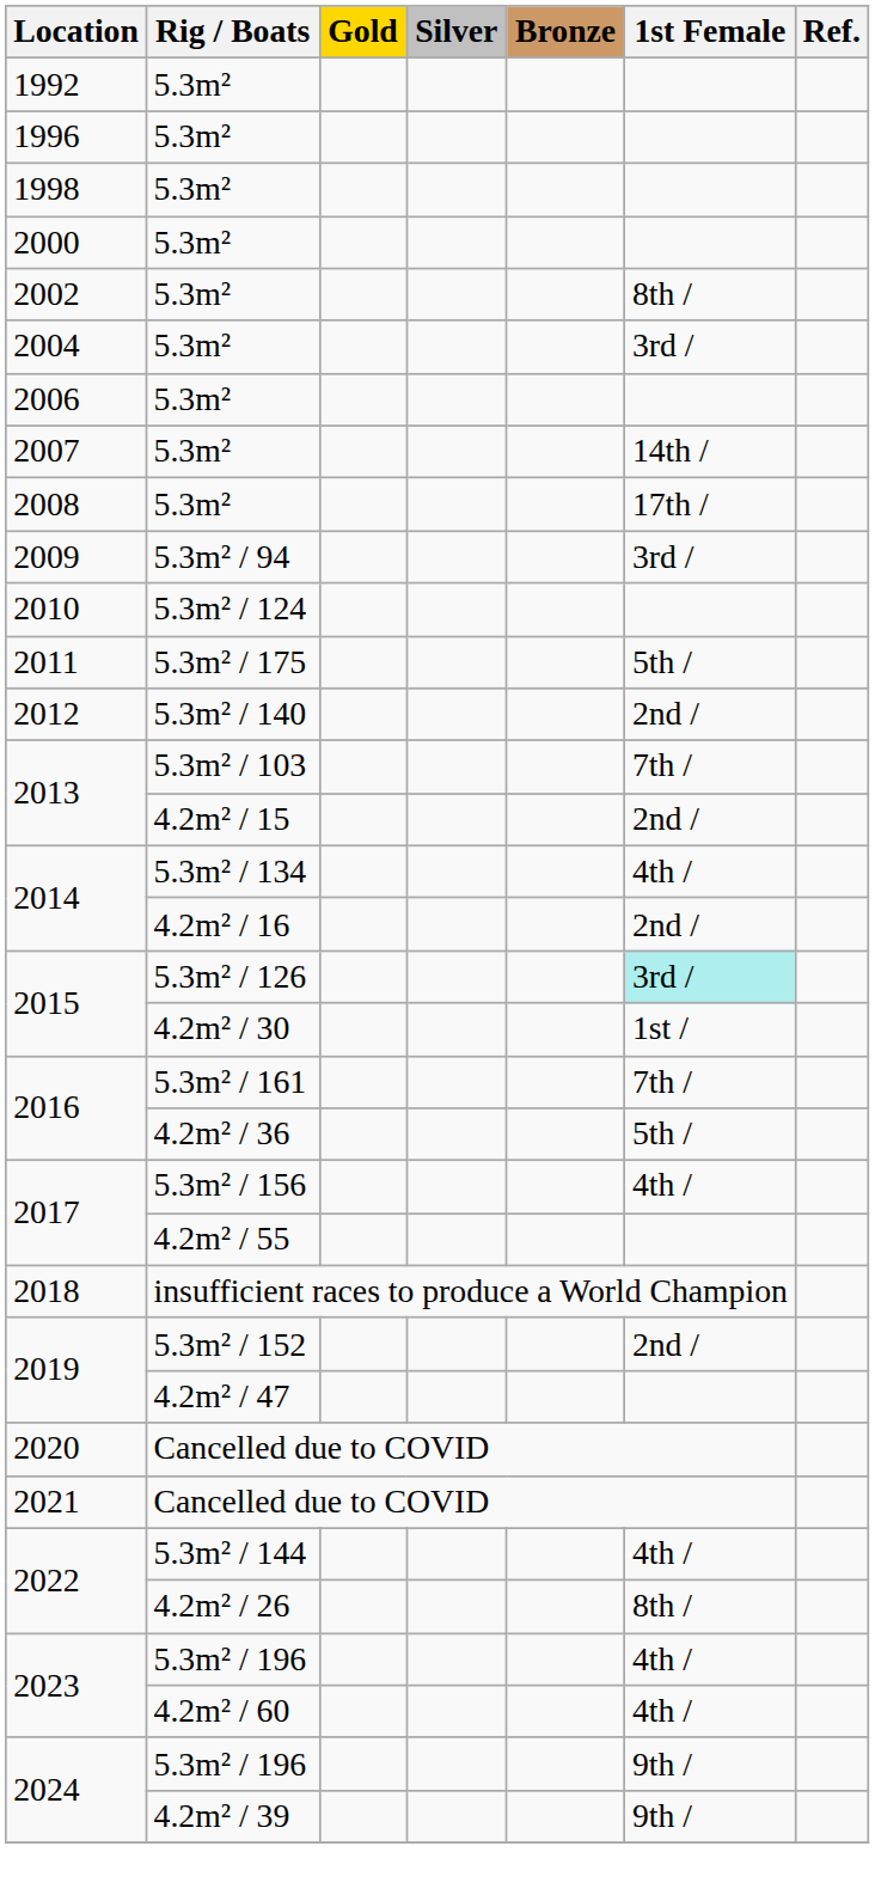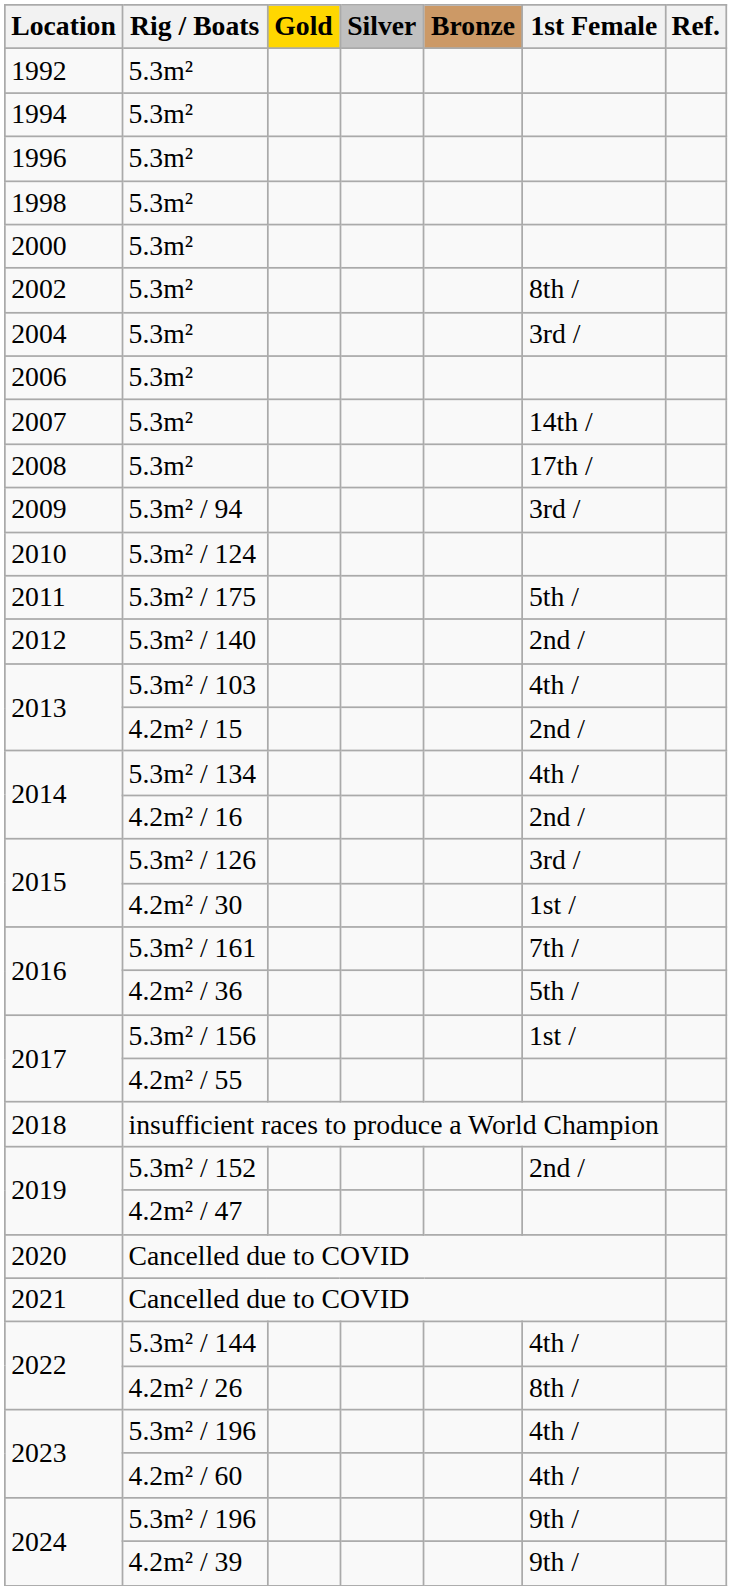 <table class="wikitable">
 <tr>
 <th>Location</th>
 <th>Rig / Boats</th>
 <th style="background:gold; text-align:center;"><strong>Gold</strong></th>
 <th style="background:silver; text-align:center;"><strong>Silver</strong></th>
 <th style="background:#c96; text-align:center;"><strong>Bronze</strong></th>
 <th>1st Female</th>
 <th>Ref.</th>
 </tr>
 <tr>
 <td>1992</td>
+<td>5.3m²</td>
+<td></td>
+<td></td>
+<td></td>
+<td></td>
+<td></td>
+</tr>
+<tr>
+<td>1994</td>
 <td>5.3m²</td>
 <td></td>
 <td></td>
 <td></td>
 <td></td>
 <td></td>
 </tr>
 <tr>
 <td>1996</td>
 <td>5.3m²</td>
 <td></td>
 <td></td>
 <td></td>
 <td></td>
 <td></td>
 </tr>
 <tr>
 <td>1998</td>
 <td>5.3m²</td>
 <td></td>
 <td></td>
 <td></td>
 <td></td>
 <td></td>
 </tr>
 <tr>
 <td>2000</td>
 <td>5.3m²</td>
 <td></td>
 <td></td>
 <td></td>
 <td></td>
 <td></td>
 </tr>
 <tr>
 <td>2002</td>
 <td>5.3m²</td>
 <td></td>
 <td></td>
 <td></td>
 <td>8th / </td>
 <td></td>
 </tr>
 <tr>
 <td>2004</td>
 <td>5.3m²</td>
 <td></td>
 <td></td>
 <td></td>
 <td>3rd / </td>
 <td></td>
 </tr>
 <tr>
 <td>2006</td>
 <td>5.3m²</td>
 <td></td>
 <td></td>
 <td></td>
 <td></td>
 <td></td>
 </tr>
 <tr>
 <td>2007</td>
 <td>5.3m²</td>
 <td></td>
 <td></td>
 <td></td>
 <td>14th / </td>
 <td></td>
 </tr>
 <tr>
 <td>2008</td>
 <td>5.3m²</td>
 <td></td>
 <td></td>
 <td></td>
 <td>17th / </td>
 <td></td>
 </tr>
 <tr>
 <td>2009</td>
 <td>5.3m² / 94</td>
 <td></td>
 <td></td>
 <td></td>
 <td>3rd / </td>
 <td></td>
 </tr>
 <tr>
 <td>2010</td>
 <td>5.3m² / 124</td>
 <td></td>
 <td></td>
 <td></td>
 <td></td>
 <td></td>
 </tr>
 <tr>
 <td>2011</td>
 <td>5.3m² / 175</td>
 <td></td>
 <td></td>
 <td></td>
 <td>5th / </td>
 <td></td>
 </tr>
 <tr>
 <td>2012</td>
 <td>5.3m² / 140</td>
 <td></td>
 <td></td>
 <td></td>
 <td>2nd / </td>
 <td></td>
 </tr>
 <tr>
 <td rowspan=2>2013</td>
 <td>5.3m² / 103</td>
 <td></td>
 <td></td>
 <td></td>
-<td>7th / </td>
+<td>4th / </td>
 <td></td>
 </tr>
 <tr>
 <td>4.2m² / 15</td>
 <td></td>
 <td></td>
 <td></td>
 <td>2nd / </td>
 <td></td>
 </tr>
 <tr>
 <td rowspan=2>2014</td>
 <td>5.3m² / 134</td>
 <td></td>
 <td></td>
 <td></td>
 <td>4th / </td>
 <td></td>
 </tr>
 <tr>
 <td>4.2m² / 16</td>
 <td></td>
 <td></td>
 <td></td>
 <td>2nd / </td>
 <td></td>
 </tr>
 <tr>
 <td rowspan=2>2015</td>
 <td>5.3m² / 126</td>
 <td></td>
 <td></td>
 <td></td>
-<td style="background: paleturquoise;">3rd / </td>
+<td>3rd / </td>
 <td></td>
 </tr>
 <tr>
 <td>4.2m² / 30</td>
 <td></td>
 <td></td>
 <td></td>
 <td>1st / </td>
 <td></td>
 </tr>
 <tr>
 <td rowspan=2>2016</td>
 <td>5.3m² / 161</td>
 <td></td>
 <td></td>
 <td></td>
 <td>7th / </td>
 <td></td>
 </tr>
 <tr>
 <td>4.2m² / 36</td>
 <td></td>
 <td></td>
 <td></td>
 <td>5th / </td>
 <td></td>
 </tr>
 <tr>
 <td rowspan=2>2017</td>
 <td>5.3m² / 156</td>
 <td></td>
 <td></td>
 <td></td>
-<td>4th / </td>
+<td>1st / </td>
 <td></td>
 </tr>
 <tr>
 <td>4.2m² / 55</td>
 <td></td>
 <td></td>
 <td></td>
 <td></td>
 <td></td>
 </tr>
 <tr>
 <td>2018</td>
 <td colspan=5>insufficient races to produce a World Champion</td>
 <td></td>
 </tr>
 <tr>
 <td rowspan=2>2019</td>
 <td>5.3m² / 152</td>
 <td></td>
 <td></td>
 <td></td>
 <td>2nd / </td>
 <td></td>
 </tr>
 <tr>
 <td>4.2m² / 47</td>
 <td></td>
 <td></td>
 <td></td>
 <td></td>
 <td></td>
 </tr>
 <tr>
 <td>2020</td>
 <td colspan=5>Cancelled due to COVID</td>
 <td></td>
 </tr>
 <tr>
 <td>2021</td>
 <td colspan=5>Cancelled due to COVID</td>
 <td></td>
 </tr>
 <tr>
 <td rowspan=2>2022</td>
 <td>5.3m² / 144</td>
 <td></td>
 <td></td>
 <td></td>
 <td>4th / </td>
 <td></td>
 </tr>
 <tr>
 <td>4.2m² / 26</td>
 <td></td>
 <td></td>
 <td></td>
 <td>8th / </td>
 <td></td>
 </tr>
 <tr>
 <td rowspan=2>2023</td>
 <td>5.3m² / 196</td>
 <td></td>
 <td></td>
 <td></td>
 <td>4th / </td>
 <td></td>
 </tr>
 <tr>
 <td>4.2m² / 60</td>
 <td></td>
 <td></td>
 <td></td>
 <td>4th / </td>
 <td></td>
 </tr>
 <tr>
 <td rowspan=2>2024</td>
 <td>5.3m² / 196</td>
 <td></td>
 <td></td>
 <td></td>
 <td>9th / </td>
 <td></td>
 </tr>
 <tr>
 <td>4.2m² / 39</td>
 <td></td>
 <td></td>
 <td></td>
 <td>9th / </td>
 <td></td>
 </tr>
 <tr>
 </tr>
 </table>
